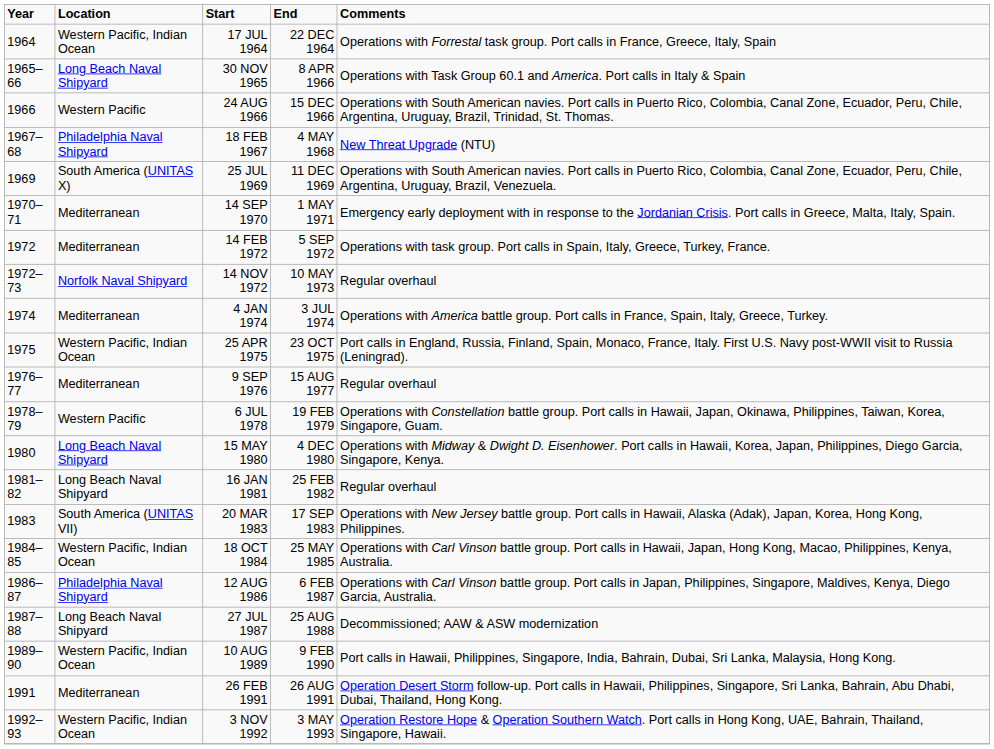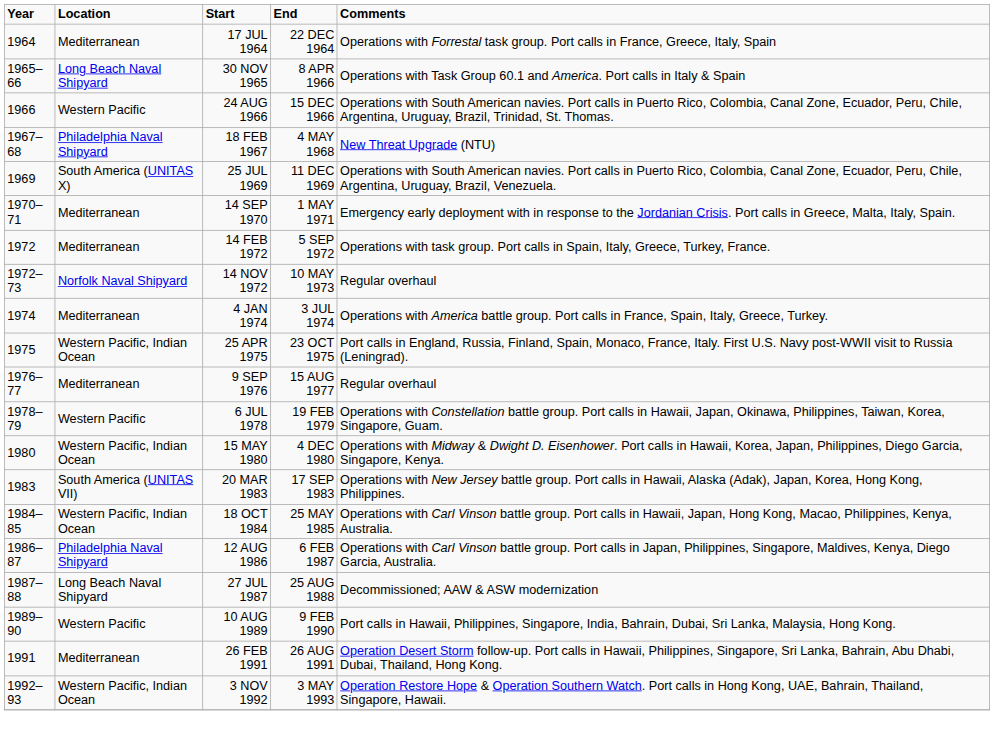 <table class="wikitable">
 <tr>
 <td><strong>Year</strong></td>
 <td><strong>Location</strong></td>
 <td><strong>Start</strong></td>
 <td><strong>End</strong></td>
 <td><strong>Comments</strong></td>
 </tr>
 <tr>
 <td>1964</td>
-<td>Western Pacific, Indian Ocean</td>
+<td>Mediterranean</td>
 <td align="right">17 JUL 1964</td>
 <td align="right">22 DEC 1964</td>
 <td>Operations with <em>Forrestal</em> task group. Port calls in France, Greece, Italy, Spain</td>
 </tr>
 <tr>
 <td>1965–66</td>
 <td><a href='#'>Long Beach Naval Shipyard</a></td>
 <td align="right">30 NOV 1965</td>
 <td align="right">8 APR 1966</td>
 <td>Operations with Task Group 60.1 and <em>America</em>. Port calls in Italy & Spain</td>
 </tr>
 <tr>
 <td>1966</td>
 <td>Western Pacific</td>
 <td align="right">24 AUG 1966</td>
 <td align="right">15 DEC 1966</td>
 <td>Operations with South American navies. Port calls in Puerto Rico, Colombia, Canal Zone, Ecuador, Peru, Chile, Argentina, Uruguay, Brazil, Trinidad, St. Thomas.</td>
 </tr>
 <tr>
 <td>1967–68</td>
 <td><a href='#'>Philadelphia Naval Shipyard</a></td>
 <td align="right">18 FEB 1967</td>
 <td align="right">4 MAY 1968</td>
 <td><a href='#'>New Threat Upgrade</a> (NTU)</td>
 </tr>
 <tr>
 <td>1969</td>
 <td>South America (<a href='#'>UNITAS</a> X)</td>
 <td align="right">25 JUL 1969</td>
 <td align="right">11 DEC 1969</td>
 <td>Operations with South American navies. Port calls in Puerto Rico, Colombia, Canal Zone, Ecuador, Peru, Chile, Argentina, Uruguay, Brazil, Venezuela.</td>
 </tr>
 <tr>
 <td>1970–71</td>
 <td>Mediterranean</td>
 <td align="right">14 SEP 1970</td>
 <td align="right">1 MAY 1971</td>
 <td>Emergency early deployment with  in response to the <a href='#'>Jordanian Crisis</a>.  Port calls in Greece, Malta, Italy, Spain.</td>
 </tr>
 <tr>
 <td>1972</td>
 <td>Mediterranean</td>
 <td align="right">14 FEB 1972</td>
 <td align="right">5 SEP 1972</td>
 <td>Operations with  task group. Port calls in Spain, Italy, Greece, Turkey, France.</td>
 </tr>
 <tr>
 <td>1972–73</td>
 <td><a href='#'>Norfolk Naval Shipyard</a></td>
 <td align="right">14 NOV 1972</td>
 <td align="right">10 MAY 1973</td>
 <td>Regular overhaul</td>
 </tr>
 <tr>
 <td>1974</td>
 <td>Mediterranean</td>
 <td align="right">4 JAN 1974</td>
 <td align="right">3 JUL 1974</td>
 <td>Operations with <em>America</em> battle group. Port calls in France, Spain, Italy, Greece, Turkey.</td>
 </tr>
 <tr>
 <td>1975</td>
 <td>Western Pacific, Indian Ocean</td>
 <td align="right">25 APR 1975</td>
 <td align="right">23 OCT 1975</td>
 <td>Port calls in England, Russia, Finland, Spain, Monaco, France, Italy. First U.S. Navy post-WWII visit to Russia (Leningrad).</td>
 </tr>
 <tr>
 <td>1976–77</td>
 <td>Mediterranean</td>
 <td align="right">9 SEP 1976</td>
 <td align="right">15 AUG 1977</td>
 <td>Regular overhaul</td>
 </tr>
 <tr>
 <td>1978–79</td>
 <td>Western Pacific</td>
 <td align="right">6 JUL 1978</td>
 <td align="right">19 FEB 1979</td>
 <td>Operations with <em>Constellation</em> battle group. Port calls in Hawaii, Japan, Okinawa, Philippines, Taiwan, Korea, Singapore, Guam.</td>
 </tr>
 <tr>
 <td>1980</td>
-<td><a href='#'>Long Beach Naval Shipyard</a></td>
+<td>Western Pacific, Indian Ocean</td>
 <td align="right">15 MAY 1980</td>
 <td align="right">4 DEC 1980</td>
 <td>Operations with <em>Midway</em> & <em>Dwight D. Eisenhower</em>. Port calls in Hawaii, Korea, Japan, Philippines, Diego Garcia, Singapore, Kenya.</td>
-</tr>
-<tr>
-<td>1981–82</td>
-<td>Long Beach Naval Shipyard</td>
-<td align="right">16 JAN 1981</td>
-<td align="right">25 FEB 1982</td>
-<td>Regular overhaul</td>
 </tr>
 <tr>
 <td>1983</td>
 <td>South America (<a href='#'>UNITAS</a> VII)</td>
 <td align="right">20 MAR 1983</td>
 <td align="right">17 SEP 1983</td>
 <td>Operations with <em>New Jersey</em> battle group. Port calls in Hawaii, Alaska (Adak), Japan, Korea, Hong Kong, Philippines.</td>
 </tr>
 <tr>
 <td>1984–85</td>
 <td>Western Pacific, Indian Ocean</td>
 <td align="right">18 OCT 1984</td>
 <td align="right">25 MAY 1985</td>
 <td>Operations with <em>Carl Vinson</em> battle group. Port calls in Hawaii, Japan, Hong Kong, Macao, Philippines, Kenya, Australia.</td>
 </tr>
 <tr>
 <td>1986–87</td>
 <td><a href='#'>Philadelphia Naval Shipyard</a></td>
 <td align="right">12 AUG 1986</td>
 <td align="right">6 FEB 1987</td>
 <td>Operations with <em>Carl Vinson</em> battle group. Port calls in Japan, Philippines, Singapore, Maldives, Kenya, Diego Garcia, Australia.</td>
 </tr>
 <tr>
 <td>1987–88</td>
 <td>Long Beach Naval Shipyard</td>
 <td align="right">27 JUL 1987</td>
 <td align="right">25 AUG 1988</td>
 <td>Decommissioned; AAW & ASW modernization</td>
 </tr>
 <tr>
 <td>1989–90</td>
-<td>Western Pacific, Indian Ocean</td>
+<td>Western Pacific</td>
 <td align="right">10 AUG 1989</td>
 <td align="right">9 FEB 1990</td>
 <td>Port calls in Hawaii, Philippines, Singapore, India, Bahrain, Dubai, Sri Lanka, Malaysia, Hong Kong.</td>
 </tr>
 <tr>
 <td>1991</td>
 <td>Mediterranean</td>
 <td align="right">26 FEB 1991</td>
 <td align="right">26 AUG 1991</td>
 <td><a href='#'>Operation Desert Storm</a> follow-up.  Port calls in Hawaii, Philippines, Singapore, Sri Lanka, Bahrain, Abu Dhabi, Dubai, Thailand, Hong Kong.</td>
 </tr>
 <tr>
 <td>1992–93</td>
 <td>Western Pacific, Indian Ocean</td>
 <td align="right">3 NOV 1992</td>
 <td align="right">3 MAY 1993</td>
 <td><a href='#'>Operation Restore Hope</a> & <a href='#'>Operation Southern Watch</a>. Port calls in Hong Kong, UAE, Bahrain, Thailand, Singapore, Hawaii.</td>
 </tr>
 <tr>
 </tr>
 </table>
